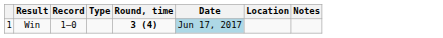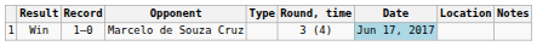 <table class="wikitable" style="text-align:center; font-size:95%">
 <tr>
 <th></th>
 <th>Result</th>
 <th>Record</th>
+<th>Opponent</th>
 <th>Type</th>
 <th>Round, time</th>
 <th>Date</th>
 <th>Location</th>
 <th>Notes</th>
 </tr>
 <tr>
 <td>1</td>
 <td>Win</td>
 <td>1–0</td>
+<td style="text-align:left;">Marcelo de Souza Cruz</td>
 <td></td>
-<td><strong>3 (4)</strong></td>
+<td>3 (4)</td>
 <td style="background: lightblue;">Jun 17, 2017</td>
 <td style="text-align:left;"></td>
 <td></td>
 </tr>
 </table>
